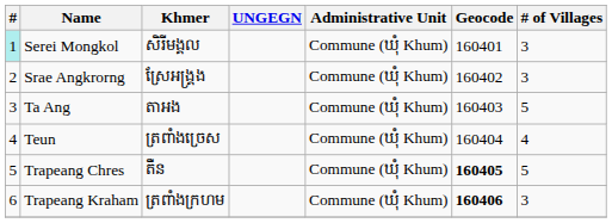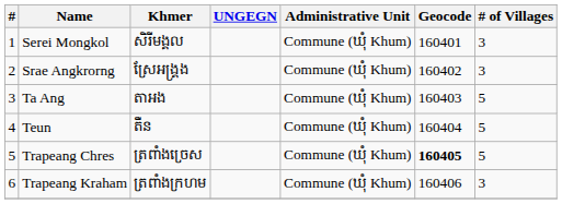 <table class="wikitable sortable">
 <tr>
 <th>#</th>
 <th>Name</th>
 <th>Khmer</th>
 <th><a href='#'>UNGEGN</a></th>
 <th>Administrative Unit</th>
 <th>Geocode</th>
 <th># of Villages</th>
 </tr>
 <tr>
-<td style="background: paleturquoise;">1</td>
+<td>1</td>
 <td>Serei Mongkol</td>
 <td>សិរីមង្គល</td>
 <td></td>
 <td>Commune (ឃុំ Khum)</td>
 <td>160401</td>
 <td>3</td>
 </tr>
 <tr>
 <td>2</td>
 <td>Srae Angkrorng</td>
 <td>ស្រែអង្គ្រង</td>
 <td></td>
 <td>Commune (ឃុំ Khum)</td>
 <td>160402</td>
 <td>3</td>
 </tr>
 <tr>
 <td>3</td>
 <td>Ta Ang</td>
 <td>តាអង</td>
 <td></td>
 <td>Commune (ឃុំ Khum)</td>
 <td>160403</td>
 <td>5</td>
 </tr>
 <tr>
 <td>4</td>
 <td>Teun</td>
-<td>ត្រពាំងច្រេស</td>
+<td>តឺន</td>
 <td></td>
 <td>Commune (ឃុំ Khum)</td>
 <td>160404</td>
-<td>4</td>
+<td>5</td>
 </tr>
 <tr>
 <td>5</td>
 <td>Trapeang Chres</td>
-<td>តឺន</td>
+<td>ត្រពាំងច្រេស</td>
 <td></td>
 <td>Commune (ឃុំ Khum)</td>
 <td><strong>160405</strong></td>
 <td>5</td>
 </tr>
 <tr>
 <td>6</td>
 <td>Trapeang Kraham</td>
 <td>ត្រពាំងក្រហម</td>
 <td></td>
 <td>Commune (ឃុំ Khum)</td>
-<td><strong>160406</strong></td>
+<td>160406</td>
 <td>3</td>
 </tr>
 <tr>
 </tr>
 </table>
